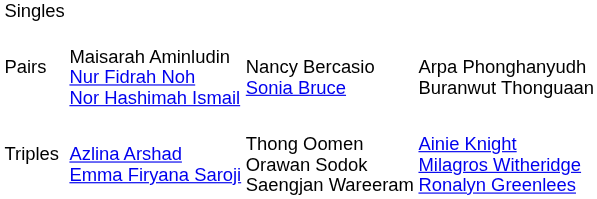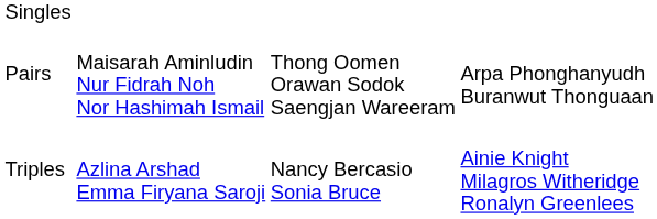 <table>
 <tr>
 <td>Singles</td>
 <td></td>
 <td></td>
 <td></td>
 </tr>
 <tr>
 <td>Pairs</td>
 <td><br>Maisarah Aminludin<br><a href='#'>Nur Fidrah Noh</a><br><a href='#'>Nor Hashimah Ismail</a></td>
-<td><br>Nancy Bercasio<br><a href='#'>Sonia Bruce</a></td>
+<td nowrap=true><br>Thong Oomen<br>Orawan Sodok<br>Saengjan Wareeram</td>
 <td nowrap=true><br>Arpa Phonghanyudh<br>Buranwut Thonguaan</td>
 </tr>
 <tr>
 <td>Triples</td>
 <td nowrap=true><br><a href='#'>Azlina Arshad</a><br><a href='#'>Emma Firyana Saroji</a></td>
-<td nowrap=true><br>Thong Oomen<br>Orawan Sodok<br>Saengjan Wareeram</td>
+<td><br>Nancy Bercasio<br><a href='#'>Sonia Bruce</a></td>
 <td><br><a href='#'>Ainie Knight</a><br><a href='#'>Milagros Witheridge</a><br><a href='#'>Ronalyn Greenlees</a></td>
 </tr>
 </table>
